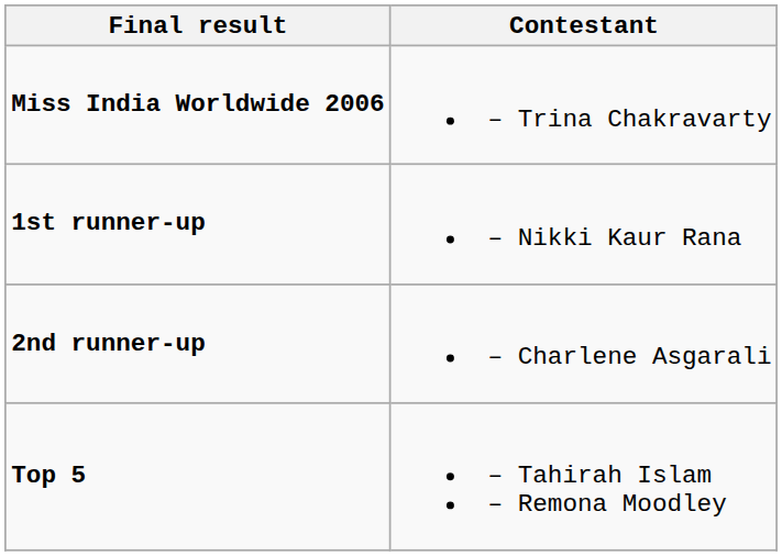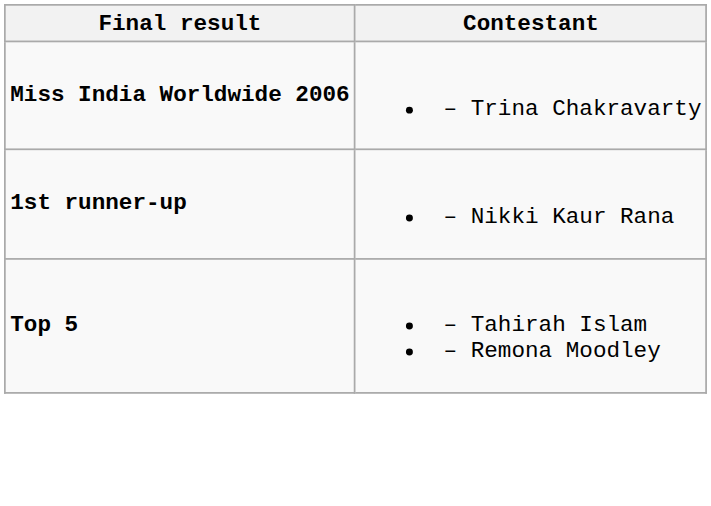 <table class="wikitable">
 <tr>
 <th>Final result</th>
 <th>Contestant</th>
 </tr>
 <tr>
 <td><strong>Miss India Worldwide 2006</strong></td>
 <td><br><ul><li><strong></strong> – Trina Chakravarty</li></ul></td>
 </tr>
 <tr>
 <td><strong>1st runner-up</strong></td>
 <td><br><ul><li><strong></strong> – Nikki Kaur Rana</li></ul></td>
 </tr>
 <tr>
-<td><strong>2nd runner-up</strong></td>
-<td><br><ul><li><strong></strong> – Charlene Asgarali</li></ul></td>
-</tr>
-<tr>
 <td><strong>Top 5</strong></td>
 <td><br><ul><li><strong></strong> – Tahirah Islam</li><li><strong></strong> – Remona Moodley</li></ul></td>
 </tr>
 </table>
